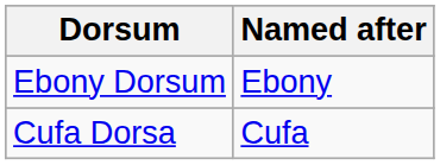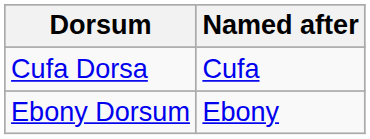 <table class="wikitable">
 <tr>
 <th>Dorsum</th>
 <th>Named after</th>
 </tr>
 <tr>
+<td><a href='#'>Cufa Dorsa</a></td>
+<td><a href='#'>Cufa</a></td>
+</tr>
+<tr>
 <td><a href='#'>Ebony Dorsum</a></td>
 <td><a href='#'>Ebony</a></td>
 </tr>
-<tr>
-<td><a href='#'>Cufa Dorsa</a></td>
-<td><a href='#'>Cufa</a></td>
-</tr>
 </table>
